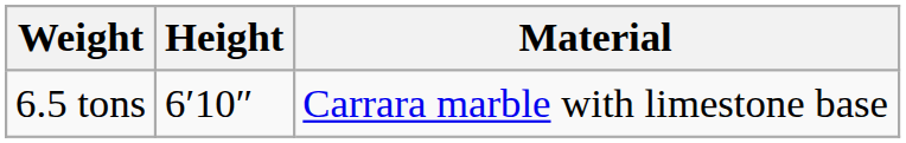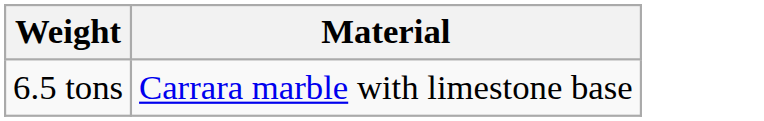 <table class="wikitable">
 <tr>
 <th>Weight</th>
-<th>Height</th>
 <th>Material</th>
 </tr>
 <tr>
 <td>6.5 tons</td>
-<td>6′10″</td>
 <td><a href='#'>Carrara marble</a> with limestone base</td>
 </tr>
 </table>
